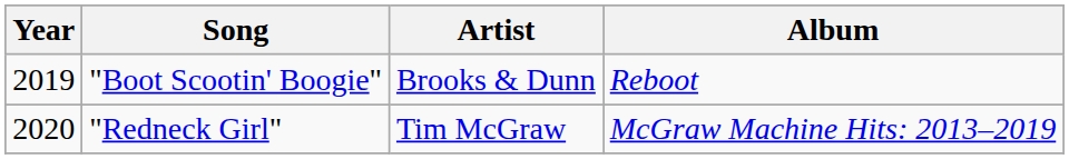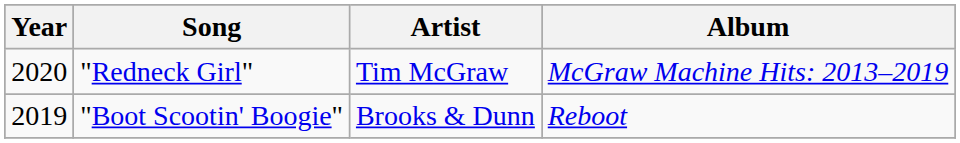 <table class="wikitable">
 <tr>
 <th>Year</th>
 <th>Song</th>
 <th>Artist</th>
 <th>Album</th>
 </tr>
 <tr>
+<td>2020</td>
+<td>"<a href='#'>Redneck Girl</a>"</td>
+<td><a href='#'>Tim McGraw</a></td>
+<td><em><a href='#'>McGraw Machine Hits: 2013–2019</a></em></td>
+</tr>
+<tr>
 <td>2019</td>
 <td>"<a href='#'>Boot Scootin' Boogie</a>"</td>
 <td><a href='#'>Brooks & Dunn</a></td>
 <td><em><a href='#'>Reboot</a></em></td>
 </tr>
-<tr>
-<td>2020</td>
-<td>"<a href='#'>Redneck Girl</a>"</td>
-<td><a href='#'>Tim McGraw</a></td>
-<td><em><a href='#'>McGraw Machine Hits: 2013–2019</a></em></td>
-</tr>
 </table>
